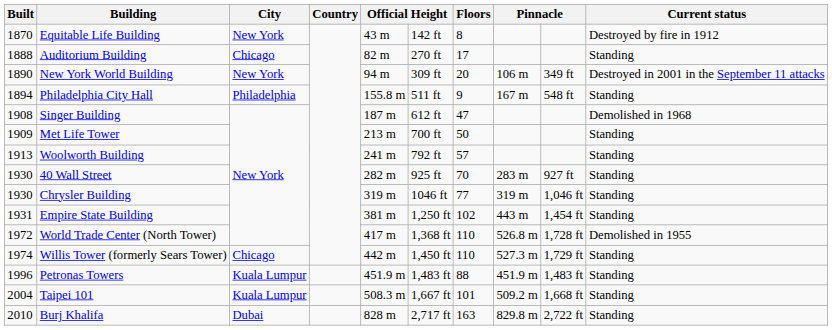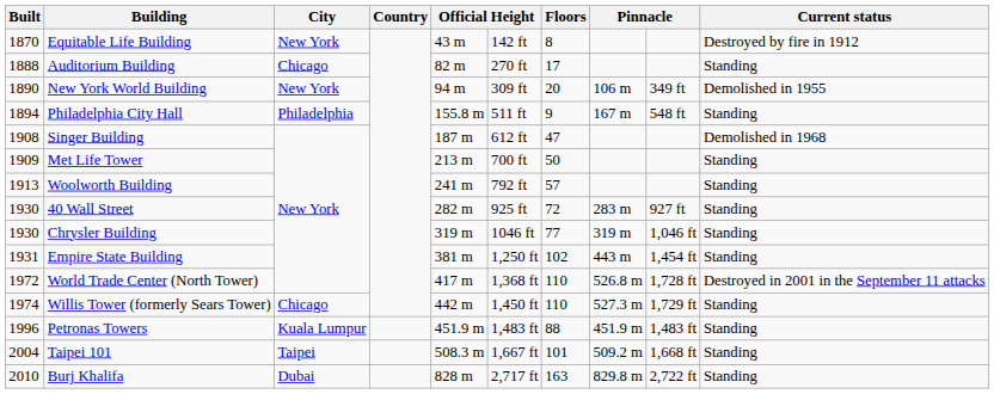 <table class="sortable wikitable">
 <tr>
 <th>Built</th>
 <th>Building</th>
 <th>City</th>
 <th>Country</th>
 <th colspan="2" style="text-align:center;">Official Height</th>
 <th>Floors</th>
 <th colspan="2" style="text-align:center;">Pinnacle</th>
 <th>Current status</th>
 </tr>
 <tr>
 <td>1870</td>
 <td><a href='#'>Equitable Life Building</a></td>
 <td><a href='#'>New York</a></td>
 <td rowspan=12></td>
 <td>43 m</td>
 <td>142 ft</td>
 <td>8</td>
 <td></td>
 <td></td>
 <td>Destroyed by fire in 1912</td>
 </tr>
 <tr>
 <td>1888</td>
 <td><a href='#'>Auditorium Building</a></td>
 <td><a href='#'>Chicago</a></td>
 <td>82 m</td>
 <td>270 ft</td>
 <td>17</td>
 <td></td>
 <td></td>
 <td>Standing</td>
 </tr>
 <tr>
 <td>1890</td>
 <td><a href='#'>New York World Building</a></td>
 <td><a href='#'>New York</a></td>
 <td>94 m</td>
 <td>309 ft</td>
 <td>20</td>
 <td>106 m</td>
 <td>349 ft</td>
-<td>Destroyed in 2001 in the <a href='#'>September 11 attacks</a></td>
+<td>Demolished in 1955</td>
 </tr>
 <tr>
 <td>1894</td>
 <td><a href='#'>Philadelphia City Hall</a></td>
 <td><a href='#'>Philadelphia</a></td>
 <td>155.8 m</td>
 <td>511 ft</td>
 <td>9</td>
 <td>167 m</td>
 <td>548 ft</td>
 <td>Standing</td>
 </tr>
 <tr>
 <td>1908</td>
 <td><a href='#'>Singer Building</a></td>
 <td rowspan=7><a href='#'>New York</a></td>
 <td>187 m</td>
 <td>612 ft</td>
 <td>47</td>
 <td></td>
 <td></td>
 <td>Demolished in 1968</td>
 </tr>
 <tr>
 <td>1909</td>
 <td><a href='#'>Met Life Tower</a></td>
 <td>213 m</td>
 <td>700 ft</td>
 <td>50</td>
 <td></td>
 <td></td>
 <td>Standing</td>
 </tr>
 <tr>
 <td>1913</td>
 <td><a href='#'>Woolworth Building</a></td>
 <td>241 m</td>
 <td>792 ft</td>
 <td>57</td>
 <td></td>
 <td></td>
 <td>Standing</td>
 </tr>
 <tr>
 <td>1930</td>
 <td><a href='#'>40 Wall Street</a></td>
 <td>282 m</td>
 <td>925 ft</td>
-<td>70</td>
+<td>72</td>
 <td>283 m</td>
 <td>927 ft</td>
 <td>Standing</td>
 </tr>
 <tr>
 <td>1930</td>
 <td><a href='#'>Chrysler Building</a></td>
 <td>319 m</td>
 <td>1046 ft</td>
 <td>77</td>
 <td>319 m</td>
 <td>1,046 ft</td>
 <td>Standing</td>
 </tr>
 <tr>
 <td>1931</td>
 <td><a href='#'>Empire State Building</a></td>
 <td>381 m</td>
 <td>1,250 ft</td>
 <td>102</td>
 <td>443 m</td>
 <td>1,454 ft</td>
 <td>Standing</td>
 </tr>
 <tr>
 <td>1972</td>
 <td><a href='#'>World Trade Center</a> (North Tower)</td>
 <td>417 m</td>
 <td>1,368 ft</td>
 <td>110</td>
 <td>526.8 m</td>
 <td>1,728 ft</td>
-<td>Demolished in 1955</td>
+<td>Destroyed in 2001 in the <a href='#'>September 11 attacks</a></td>
 </tr>
 <tr>
 <td>1974</td>
 <td><a href='#'>Willis Tower</a> (formerly Sears Tower)</td>
 <td><a href='#'>Chicago</a></td>
 <td>442 m</td>
 <td>1,450 ft</td>
 <td>110</td>
 <td>527.3 m</td>
 <td>1,729 ft</td>
 <td>Standing</td>
 </tr>
 <tr>
 <td>1996</td>
 <td><a href='#'>Petronas Towers</a></td>
 <td><a href='#'>Kuala Lumpur</a></td>
 <td></td>
 <td>451.9 m</td>
 <td>1,483 ft</td>
 <td>88</td>
 <td>451.9 m</td>
 <td>1,483 ft</td>
 <td>Standing</td>
 </tr>
 <tr>
 <td>2004</td>
 <td><a href='#'>Taipei 101</a></td>
-<td><a href='#'>Kuala Lumpur</a></td>
+<td><a href='#'>Taipei</a></td>
 <td></td>
 <td>508.3 m</td>
 <td>1,667 ft</td>
 <td>101</td>
 <td>509.2 m</td>
 <td>1,668 ft</td>
 <td>Standing</td>
 </tr>
 <tr>
 <td>2010</td>
 <td><a href='#'>Burj Khalifa</a></td>
 <td><a href='#'>Dubai</a></td>
 <td></td>
 <td>828 m</td>
 <td>2,717 ft</td>
 <td>163</td>
 <td>829.8 m</td>
 <td>2,722 ft</td>
 <td>Standing</td>
 </tr>
 </table>
